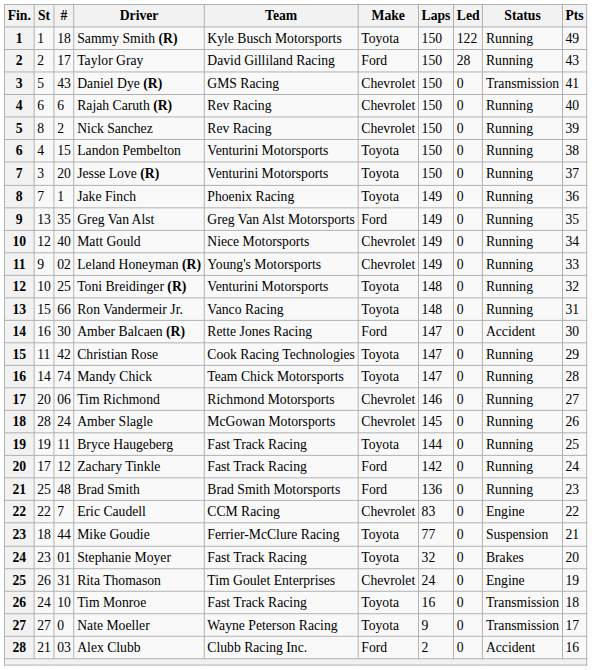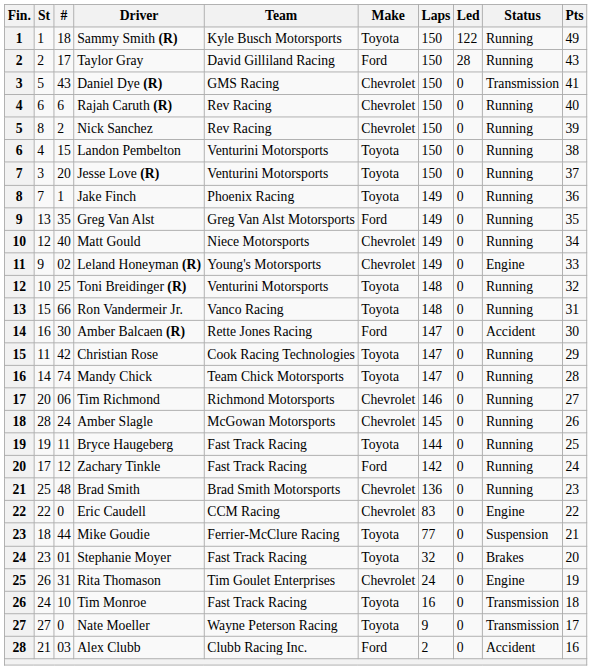 <table class="wikitable" style="font-size:95%">
 <tr>
 <th>Fin.</th>
 <th>St</th>
 <th>#</th>
 <th>Driver</th>
 <th>Team</th>
 <th>Make</th>
 <th>Laps</th>
 <th>Led</th>
 <th>Status</th>
 <th>Pts</th>
 </tr>
 <tr>
 <th>1</th>
 <td>1</td>
 <td>18</td>
 <td>Sammy Smith <strong>(R)</strong></td>
 <td>Kyle Busch Motorsports</td>
 <td>Toyota</td>
 <td>150</td>
 <td>122</td>
 <td>Running</td>
 <td>49</td>
 </tr>
 <tr>
 <th>2</th>
 <td>2</td>
 <td>17</td>
 <td>Taylor Gray</td>
 <td>David Gilliland Racing</td>
 <td>Ford</td>
 <td>150</td>
 <td>28</td>
 <td>Running</td>
 <td>43</td>
 </tr>
 <tr>
 <th>3</th>
 <td>5</td>
 <td>43</td>
 <td>Daniel Dye <strong>(R)</strong></td>
 <td>GMS Racing</td>
 <td>Chevrolet</td>
 <td>150</td>
 <td>0</td>
 <td>Transmission</td>
 <td>41</td>
 </tr>
 <tr>
 <th>4</th>
 <td>6</td>
 <td>6</td>
 <td>Rajah Caruth <strong>(R)</strong></td>
 <td>Rev Racing</td>
 <td>Chevrolet</td>
 <td>150</td>
 <td>0</td>
 <td>Running</td>
 <td>40</td>
 </tr>
 <tr>
 <th>5</th>
 <td>8</td>
 <td>2</td>
 <td>Nick Sanchez</td>
 <td>Rev Racing</td>
 <td>Chevrolet</td>
 <td>150</td>
 <td>0</td>
 <td>Running</td>
 <td>39</td>
 </tr>
 <tr>
 <th>6</th>
 <td>4</td>
 <td>15</td>
 <td>Landon Pembelton</td>
 <td>Venturini Motorsports</td>
 <td>Toyota</td>
 <td>150</td>
 <td>0</td>
 <td>Running</td>
 <td>38</td>
 </tr>
 <tr>
 <th>7</th>
 <td>3</td>
 <td>20</td>
 <td>Jesse Love <strong>(R)</strong></td>
 <td>Venturini Motorsports</td>
 <td>Toyota</td>
 <td>150</td>
 <td>0</td>
 <td>Running</td>
 <td>37</td>
 </tr>
 <tr>
 <th>8</th>
 <td>7</td>
 <td>1</td>
 <td>Jake Finch</td>
 <td>Phoenix Racing</td>
 <td>Toyota</td>
 <td>149</td>
 <td>0</td>
 <td>Running</td>
 <td>36</td>
 </tr>
 <tr>
 <th>9</th>
 <td>13</td>
 <td>35</td>
 <td>Greg Van Alst</td>
 <td>Greg Van Alst Motorsports</td>
 <td>Ford</td>
 <td>149</td>
 <td>0</td>
 <td>Running</td>
 <td>35</td>
 </tr>
 <tr>
 <th>10</th>
 <td>12</td>
 <td>40</td>
 <td>Matt Gould</td>
 <td>Niece Motorsports</td>
 <td>Chevrolet</td>
 <td>149</td>
 <td>0</td>
 <td>Running</td>
 <td>34</td>
 </tr>
 <tr>
 <th>11</th>
 <td>9</td>
 <td>02</td>
 <td>Leland Honeyman <strong>(R)</strong></td>
 <td>Young's Motorsports</td>
 <td>Chevrolet</td>
 <td>149</td>
 <td>0</td>
-<td>Running</td>
+<td>Engine</td>
 <td>33</td>
 </tr>
 <tr>
 <th>12</th>
 <td>10</td>
 <td>25</td>
 <td>Toni Breidinger <strong>(R)</strong></td>
 <td>Venturini Motorsports</td>
 <td>Toyota</td>
 <td>148</td>
 <td>0</td>
 <td>Running</td>
 <td>32</td>
 </tr>
 <tr>
 <th>13</th>
 <td>15</td>
 <td>66</td>
 <td>Ron Vandermeir Jr.</td>
 <td>Vanco Racing</td>
 <td>Toyota</td>
 <td>148</td>
 <td>0</td>
 <td>Running</td>
 <td>31</td>
 </tr>
 <tr>
 <th>14</th>
 <td>16</td>
 <td>30</td>
 <td>Amber Balcaen <strong>(R)</strong></td>
 <td>Rette Jones Racing</td>
 <td>Ford</td>
 <td>147</td>
 <td>0</td>
 <td>Accident</td>
 <td>30</td>
 </tr>
 <tr>
 <th>15</th>
 <td>11</td>
 <td>42</td>
 <td>Christian Rose</td>
 <td>Cook Racing Technologies</td>
 <td>Toyota</td>
 <td>147</td>
 <td>0</td>
 <td>Running</td>
 <td>29</td>
 </tr>
 <tr>
 <th>16</th>
 <td>14</td>
 <td>74</td>
 <td>Mandy Chick</td>
 <td>Team Chick Motorsports</td>
 <td>Toyota</td>
 <td>147</td>
 <td>0</td>
 <td>Running</td>
 <td>28</td>
 </tr>
 <tr>
 <th>17</th>
 <td>20</td>
 <td>06</td>
 <td>Tim Richmond</td>
 <td>Richmond Motorsports</td>
 <td>Chevrolet</td>
 <td>146</td>
 <td>0</td>
 <td>Running</td>
 <td>27</td>
 </tr>
 <tr>
 <th>18</th>
 <td>28</td>
 <td>24</td>
 <td>Amber Slagle</td>
 <td>McGowan Motorsports</td>
 <td>Chevrolet</td>
 <td>145</td>
 <td>0</td>
 <td>Running</td>
 <td>26</td>
 </tr>
 <tr>
 <th>19</th>
 <td>19</td>
 <td>11</td>
 <td>Bryce Haugeberg</td>
 <td>Fast Track Racing</td>
 <td>Toyota</td>
 <td>144</td>
 <td>0</td>
 <td>Running</td>
 <td>25</td>
 </tr>
 <tr>
 <th>20</th>
 <td>17</td>
 <td>12</td>
 <td>Zachary Tinkle</td>
 <td>Fast Track Racing</td>
 <td>Ford</td>
 <td>142</td>
 <td>0</td>
 <td>Running</td>
 <td>24</td>
 </tr>
 <tr>
 <th>21</th>
 <td>25</td>
 <td>48</td>
 <td>Brad Smith</td>
 <td>Brad Smith Motorsports</td>
-<td>Ford</td>
+<td>Chevrolet</td>
 <td>136</td>
 <td>0</td>
 <td>Running</td>
 <td>23</td>
 </tr>
 <tr>
 <th>22</th>
 <td>22</td>
-<td>7</td>
+<td>0</td>
 <td>Eric Caudell</td>
 <td>CCM Racing</td>
 <td>Chevrolet</td>
 <td>83</td>
 <td>0</td>
 <td>Engine</td>
 <td>22</td>
 </tr>
 <tr>
 <th>23</th>
 <td>18</td>
 <td>44</td>
 <td>Mike Goudie</td>
 <td>Ferrier-McClure Racing</td>
 <td>Toyota</td>
 <td>77</td>
 <td>0</td>
 <td>Suspension</td>
 <td>21</td>
 </tr>
 <tr>
 <th>24</th>
 <td>23</td>
 <td>01</td>
 <td>Stephanie Moyer</td>
 <td>Fast Track Racing</td>
 <td>Toyota</td>
 <td>32</td>
 <td>0</td>
 <td>Brakes</td>
 <td>20</td>
 </tr>
 <tr>
 <th>25</th>
 <td>26</td>
 <td>31</td>
 <td>Rita Thomason</td>
 <td>Tim Goulet Enterprises</td>
 <td>Chevrolet</td>
 <td>24</td>
 <td>0</td>
 <td>Engine</td>
 <td>19</td>
 </tr>
 <tr>
 <th>26</th>
 <td>24</td>
 <td>10</td>
 <td>Tim Monroe</td>
 <td>Fast Track Racing</td>
 <td>Toyota</td>
 <td>16</td>
 <td>0</td>
 <td>Transmission</td>
 <td>18</td>
 </tr>
 <tr>
 <th>27</th>
 <td>27</td>
 <td>0</td>
 <td>Nate Moeller</td>
 <td>Wayne Peterson Racing</td>
 <td>Toyota</td>
 <td>9</td>
 <td>0</td>
 <td>Transmission</td>
 <td>17</td>
 </tr>
 <tr>
 <th>28</th>
 <td>21</td>
 <td>03</td>
 <td>Alex Clubb</td>
 <td>Clubb Racing Inc.</td>
 <td>Ford</td>
 <td>2</td>
 <td>0</td>
 <td>Accident</td>
 <td>16</td>
 </tr>
 <tr>
 <th colspan="10"></th>
 </tr>
 </table>
